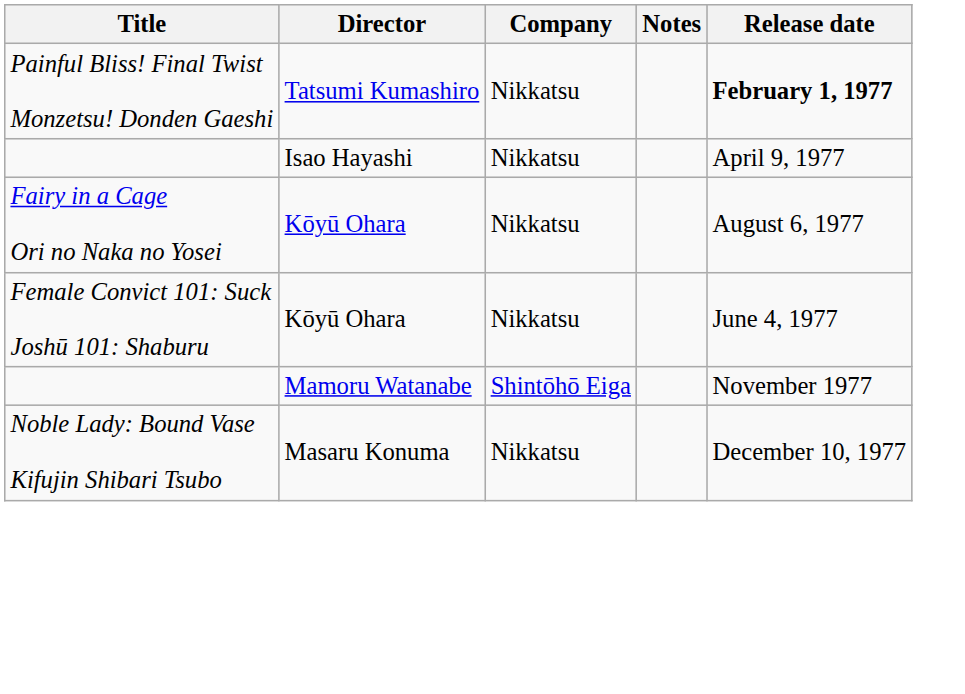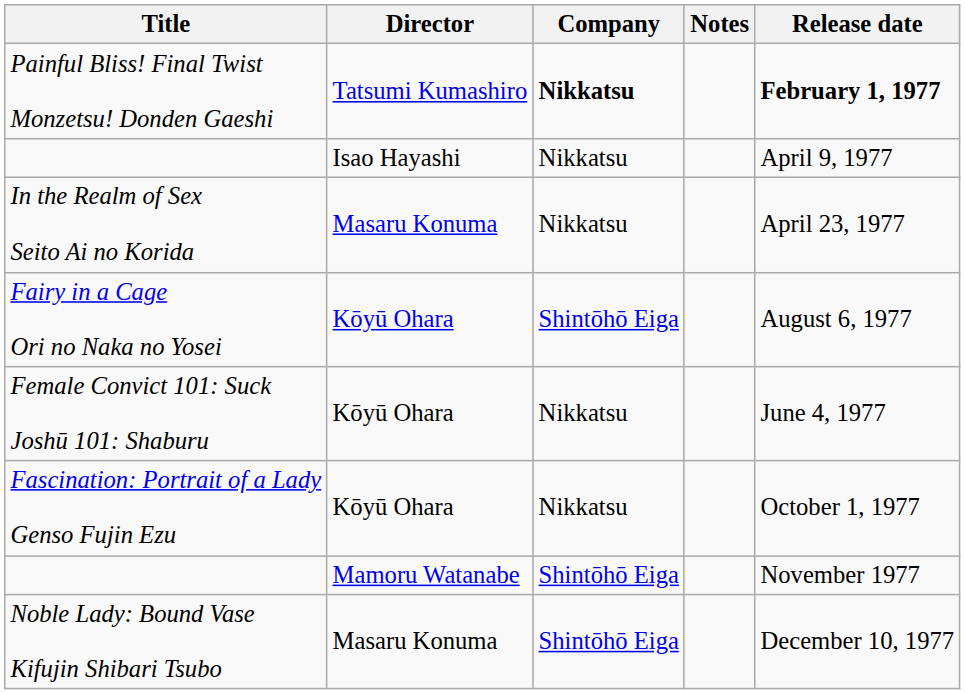 <table class="wikitable">
 <tr>
 <th>Title</th>
 <th>Director</th>
 <th>Company</th>
 <th>Notes</th>
 <th>Release date</th>
 </tr>
 <tr>
 <td><em>Painful Bliss! Final Twist</em><br><br><em>Monzetsu! Donden Gaeshi</em></td>
 <td><a href='#'>Tatsumi Kumashiro</a></td>
-<td>Nikkatsu</td>
+<td><strong>Nikkatsu</strong></td>
 <td><sup></sup></td>
 <td><strong>February 1, 1977</strong></td>
 </tr>
 <tr>
 <td></td>
 <td>Isao Hayashi</td>
 <td>Nikkatsu</td>
 <td><sup></sup></td>
 <td>April 9, 1977</td>
 </tr>
 <tr>
+<td><em>In the Realm of Sex</em><br><br><em>Seito Ai no Korida</em></td>
+<td><a href='#'>Masaru Konuma</a></td>
+<td>Nikkatsu</td>
+<td><sup></sup></td>
+<td>April 23, 1977</td>
+</tr>
+<tr>
 <td><em><a href='#'>Fairy in a Cage</a></em><br><br><em>Ori no Naka no Yosei</em></td>
 <td><a href='#'>Kōyū Ohara</a></td>
-<td>Nikkatsu</td>
+<td><a href='#'>Shintōhō Eiga</a></td>
 <td><sup></sup></td>
 <td>August 6, 1977</td>
 </tr>
 <tr>
 <td><em>Female Convict 101: Suck</em><br><br><em>Joshū 101: Shaburu</em></td>
 <td>Kōyū Ohara</td>
 <td>Nikkatsu</td>
 <td><sup></sup></td>
 <td>June 4, 1977</td>
 </tr>
 <tr>
+<td><em><a href='#'>Fascination: Portrait of a Lady</a></em><br><br><em>Genso Fujin Ezu</em></td>
+<td>Kōyū Ohara</td>
+<td>Nikkatsu</td>
+<td><sup></sup></td>
+<td>October 1, 1977</td>
+</tr>
+<tr>
 <td></td>
 <td><a href='#'>Mamoru Watanabe</a></td>
 <td><a href='#'>Shintōhō Eiga</a></td>
 <td><sup></sup></td>
 <td>November 1977</td>
 </tr>
 <tr>
 <td><em>Noble Lady: Bound Vase</em><br><br><em>Kifujin Shibari Tsubo</em></td>
 <td>Masaru Konuma</td>
-<td>Nikkatsu</td>
+<td><a href='#'>Shintōhō Eiga</a></td>
 <td><sup></sup></td>
 <td>December 10, 1977</td>
 </tr>
 </table>
